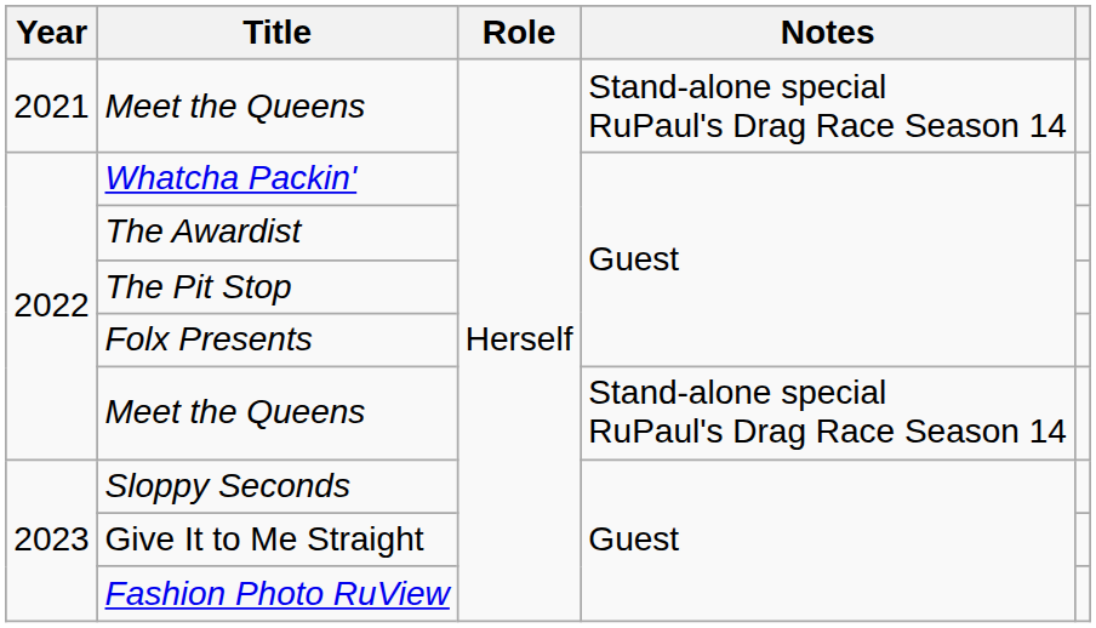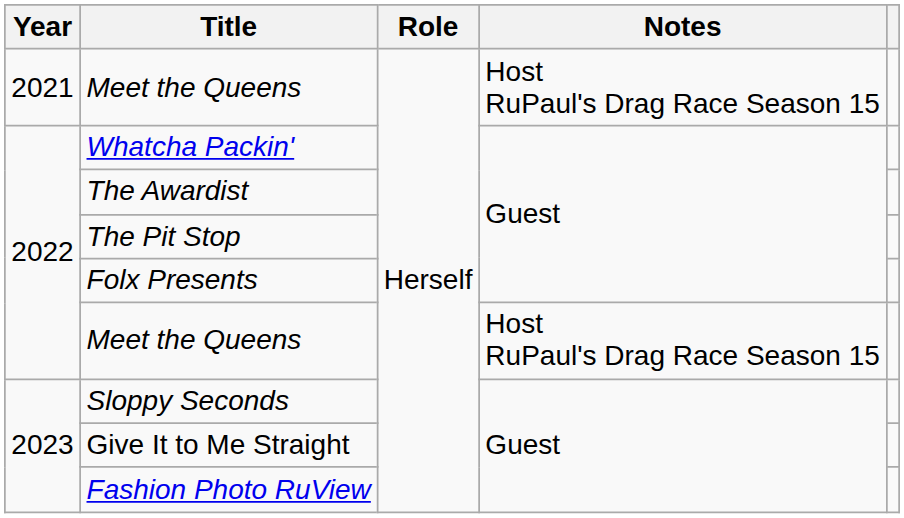 <table class="wikitable plainrowheaders sortable">
 <tr>
 <th scope="col">Year</th>
 <th scope="col">Title</th>
 <th scope="col">Role</th>
 <th scope="col">Notes</th>
 <th class="unsortable" style="text-align: center;"></th>
 </tr>
 <tr>
 <td>2021</td>
 <td><em>Meet the Queens</em></td>
 <td rowspan="9">Herself</td>
-<td>Stand-alone special<br>RuPaul's Drag Race Season 14</td>
+<td>Host<br>RuPaul's Drag Race Season 15</td>
 <td style="text-align: center;"></td>
 </tr>
 <tr>
 <td rowspan="5">2022</td>
 <td><em><a href='#'>Whatcha Packin'</a></em></td>
 <td rowspan="4">Guest</td>
 <td style="text-align: center;"></td>
 </tr>
 <tr>
 <td><em>The Awardist</em></td>
 <td style="text-align: center;"></td>
 </tr>
 <tr>
 <td><em>The Pit Stop</em></td>
 <td style="text-align: center;"></td>
 </tr>
 <tr>
 <td><em>Folx Presents</em></td>
 <td style="text-align: center;"></td>
 </tr>
 <tr>
 <td><em>Meet the Queens</em></td>
-<td>Stand-alone special<br>RuPaul's Drag Race Season 14</td>
+<td>Host<br>RuPaul's Drag Race Season 15</td>
 <td style="text-align: center;"></td>
 </tr>
 <tr>
 <td rowspan="3">2023</td>
 <td><em>Sloppy Seconds<strong></td>
 <td rowspan="3">Guest</td>
 <td style="text-align: center;"></td>
 </tr>
 <tr>
 <td></em>Give It to Me Straight</strong></td>
 <td style="text-align: center;"></td>
 </tr>
 <tr>
 <td><em><a href='#'>Fashion Photo RuView</a></em></td>
 <td style="text-align: center;"></td>
 </tr>
 </table>
